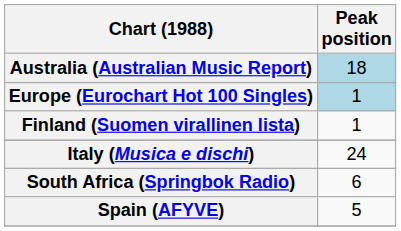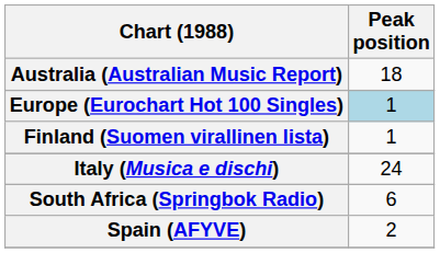 <table class="wikitable sortable plainrowheaders" style="text-align:center">
 <tr>
 <th scope="col">Chart (1988)</th>
 <th scope="col">Peak<br>position</th>
 </tr>
 <tr>
 <th scope="row">Australia (<a href='#'>Australian Music Report</a>)</th>
-<td style="background: lightblue;">18</td>
+<td>18</td>
 </tr>
 <tr>
 </tr>
 <tr>
 </tr>
 <tr>
 </tr>
 <tr>
 <th scope="row">Europe (<a href='#'>Eurochart Hot 100 Singles</a>)</th>
 <td style="background: lightblue;">1</td>
 </tr>
 <tr>
 <th scope="row">Finland (<a href='#'>Suomen virallinen lista</a>)</th>
 <td>1</td>
 </tr>
 <tr>
 </tr>
 <tr>
 </tr>
 <tr>
 <th scope="row">Italy (<em><a href='#'>Musica e dischi</a></em>)</th>
 <td>24</td>
 </tr>
 <tr>
 </tr>
 <tr>
 </tr>
 <tr>
 </tr>
 <tr>
 </tr>
 <tr>
 <th scope="row">South Africa (<a href='#'>Springbok Radio</a>)</th>
 <td>6</td>
 </tr>
 <tr>
 <th scope="row">Spain (<a href='#'>AFYVE</a>)</th>
-<td>5</td>
+<td>2</td>
 </tr>
 <tr>
 </tr>
 <tr>
 </tr>
 <tr>
 </tr>
 <tr>
 </tr>
 </table>
